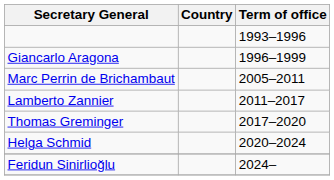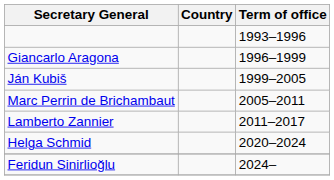 <table class="wikitable">
 <tr>
 <th>Secretary General</th>
 <th>Country</th>
 <th>Term of office</th>
 </tr>
 <tr>
 <td></td>
 <td></td>
 <td>1993–1996</td>
 </tr>
 <tr>
 <td><a href='#'>Giancarlo Aragona</a></td>
 <td></td>
 <td>1996–1999</td>
 </tr>
 <tr>
+<td><a href='#'>Ján Kubiš</a></td>
+<td></td>
+<td>1999–2005</td>
+</tr>
+<tr>
 <td><a href='#'>Marc Perrin de Brichambaut</a></td>
 <td></td>
 <td>2005–2011</td>
 </tr>
 <tr>
 <td><a href='#'>Lamberto Zannier</a></td>
 <td></td>
 <td>2011–2017</td>
-</tr>
-<tr>
-<td><a href='#'>Thomas Greminger</a></td>
-<td></td>
-<td>2017–2020</td>
 </tr>
 <tr>
 <td><a href='#'>Helga Schmid</a></td>
 <td></td>
 <td>2020–2024</td>
 </tr>
 <tr>
 </tr>
 <tr>
 <td><a href='#'>Feridun Sinirlioğlu</a></td>
 <td></td>
 <td>2024–</td>
 </tr>
 <tr>
 </tr>
 </table>
